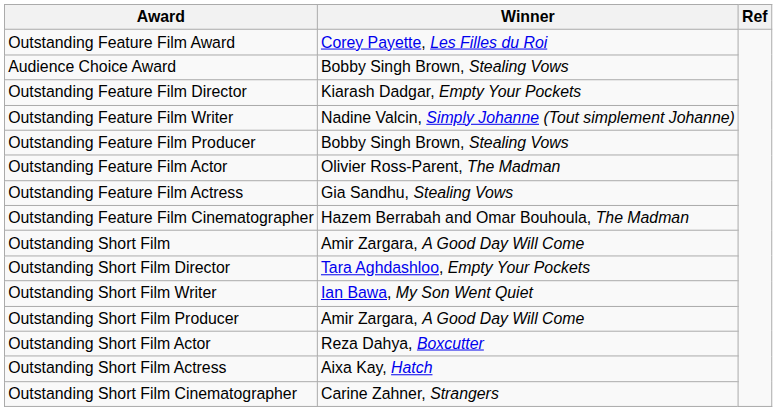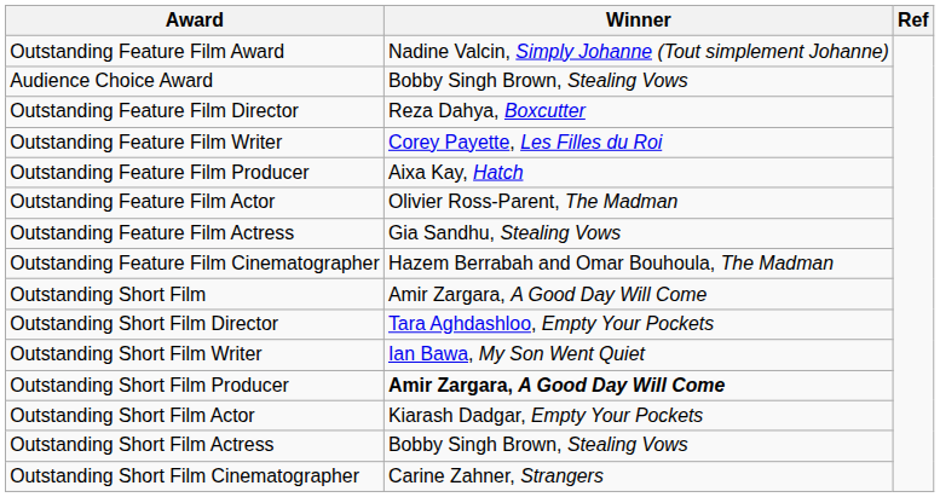 <table class="wikitable">
 <tr>
 <th>Award</th>
 <th>Winner</th>
 <th>Ref</th>
 </tr>
 <tr>
 <td>Outstanding Feature Film Award</td>
-<td><a href='#'>Corey Payette</a>, <em><a href='#'>Les Filles du Roi</a></em></td>
+<td>Nadine Valcin, <em><a href='#'>Simply Johanne</a> (Tout simplement Johanne)</em></td>
 <td rowspan=15></td>
 </tr>
 <tr>
 <td>Audience Choice Award</td>
 <td>Bobby Singh Brown, <em>Stealing Vows</em></td>
 </tr>
 <tr>
 <td>Outstanding Feature Film Director</td>
-<td>Kiarash Dadgar, <em>Empty Your Pockets</em></td>
+<td>Reza Dahya, <em><a href='#'>Boxcutter</a></em></td>
 </tr>
 <tr>
 <td>Outstanding Feature Film Writer</td>
-<td>Nadine Valcin, <em><a href='#'>Simply Johanne</a> (Tout simplement Johanne)</em></td>
+<td><a href='#'>Corey Payette</a>, <em><a href='#'>Les Filles du Roi</a></em></td>
 </tr>
 <tr>
 <td>Outstanding Feature Film Producer</td>
-<td>Bobby Singh Brown, <em>Stealing Vows</em></td>
+<td>Aixa Kay, <em><a href='#'>Hatch</a></em></td>
 </tr>
 <tr>
 <td>Outstanding Feature Film Actor</td>
 <td>Olivier Ross-Parent, <em>The Madman</em></td>
 </tr>
 <tr>
 <td>Outstanding Feature Film Actress</td>
 <td>Gia Sandhu, <em>Stealing Vows</em></td>
 </tr>
 <tr>
 <td>Outstanding Feature Film Cinematographer</td>
 <td>Hazem Berrabah and Omar Bouhoula, <em>The Madman</em></td>
 </tr>
 <tr>
 <td>Outstanding Short Film</td>
 <td>Amir Zargara, <em>A Good Day Will Come</em></td>
 </tr>
 <tr>
 <td>Outstanding Short Film Director</td>
 <td><a href='#'>Tara Aghdashloo</a>, <em>Empty Your Pockets</em></td>
 </tr>
 <tr>
 <td>Outstanding Short Film Writer</td>
 <td><a href='#'>Ian Bawa</a>, <em>My Son Went Quiet</em></td>
 </tr>
 <tr>
 <td>Outstanding Short Film Producer</td>
-<td>Amir Zargara, <em>A Good Day Will Come</em></td>
+<td><strong>Amir Zargara, <em>A Good Day Will Come</em></strong></td>
 </tr>
 <tr>
 <td>Outstanding Short Film Actor</td>
-<td>Reza Dahya, <em><a href='#'>Boxcutter</a></em></td>
+<td>Kiarash Dadgar, <em>Empty Your Pockets</em></td>
 </tr>
 <tr>
 <td>Outstanding Short Film Actress</td>
-<td>Aixa Kay, <em><a href='#'>Hatch</a></em></td>
+<td>Bobby Singh Brown, <em>Stealing Vows</em></td>
 </tr>
 <tr>
 <td>Outstanding Short Film Cinematographer</td>
 <td>Carine Zahner, <em>Strangers</em></td>
 </tr>
 </table>
